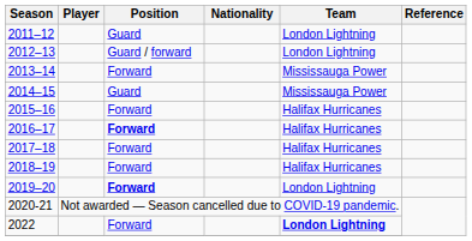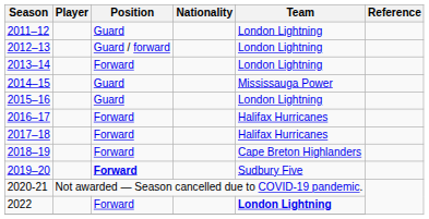 <table class="wikitable plainrowheaders sortable" summary="Season (sortable), Player (sortable), Position (sortable), Nationality (sortable) and Team (sortable)">
 <tr>
 <th scope="col">Season</th>
 <th scope="col">Player</th>
 <th scope="col">Position</th>
 <th scope="col">Nationality</th>
 <th scope="col">Team</th>
 <th scope="col">Reference</th>
 </tr>
 <tr>
 <td><a href='#'>2011–12</a></td>
 <td></td>
 <td><a href='#'>Guard</a></td>
 <td></td>
 <td><a href='#'>London Lightning</a></td>
 <td></td>
 </tr>
 <tr>
 <td><a href='#'>2012–13</a></td>
 <td></td>
 <td><a href='#'>Guard</a> / <a href='#'>forward</a></td>
 <td></td>
 <td><a href='#'>London Lightning</a></td>
 <td></td>
 </tr>
 <tr>
 <td><a href='#'>2013–14</a></td>
 <td></td>
 <td><a href='#'>Forward</a></td>
 <td></td>
-<td><a href='#'>Mississauga Power</a></td>
+<td><a href='#'>London Lightning</a></td>
 <td></td>
 </tr>
 <tr>
 <td><a href='#'>2014–15</a></td>
 <td></td>
 <td><a href='#'>Guard</a></td>
 <td></td>
 <td><a href='#'>Mississauga Power</a></td>
 <td></td>
 </tr>
 <tr>
 <td><a href='#'>2015–16</a></td>
 <td></td>
-<td><a href='#'>Forward</a></td>
+<td><a href='#'>Guard</a></td>
 <td></td>
-<td><a href='#'>Halifax Hurricanes</a></td>
+<td><a href='#'>London Lightning</a></td>
 <td></td>
 </tr>
 <tr>
 <td><a href='#'>2016–17</a></td>
 <td></td>
-<td><strong><a href='#'>Forward</a></strong></td>
+<td><a href='#'>Forward</a></td>
 <td></td>
 <td><a href='#'>Halifax Hurricanes</a></td>
 <td></td>
 </tr>
 <tr>
 <td><a href='#'>2017–18</a></td>
 <td></td>
 <td><a href='#'>Forward</a></td>
 <td></td>
 <td><a href='#'>Halifax Hurricanes</a></td>
 <td></td>
 </tr>
 <tr>
 <td><a href='#'>2018–19</a></td>
 <td></td>
 <td><a href='#'>Forward</a></td>
 <td></td>
-<td><a href='#'>Halifax Hurricanes</a></td>
+<td><a href='#'>Cape Breton Highlanders</a></td>
 <td></td>
 </tr>
 <tr>
 <td><a href='#'>2019–20</a></td>
 <td></td>
 <td><strong><a href='#'>Forward</a></strong></td>
 <td></td>
-<td><a href='#'>London Lightning</a></td>
+<td><a href='#'>Sudbury Five</a></td>
 <td></td>
 </tr>
 <tr>
 <td>2020-21</td>
 <td colspan="4">Not awarded — Season cancelled due to <a href='#'>COVID-19 pandemic</a>.</td>
 </tr>
 <tr>
 <td>2022</td>
 <td></td>
 <td><a href='#'>Forward</a></td>
 <td></td>
 <td><strong><a href='#'>London Lightning</a></strong></td>
 </tr>
 <tr>
 </tr>
 </table>
